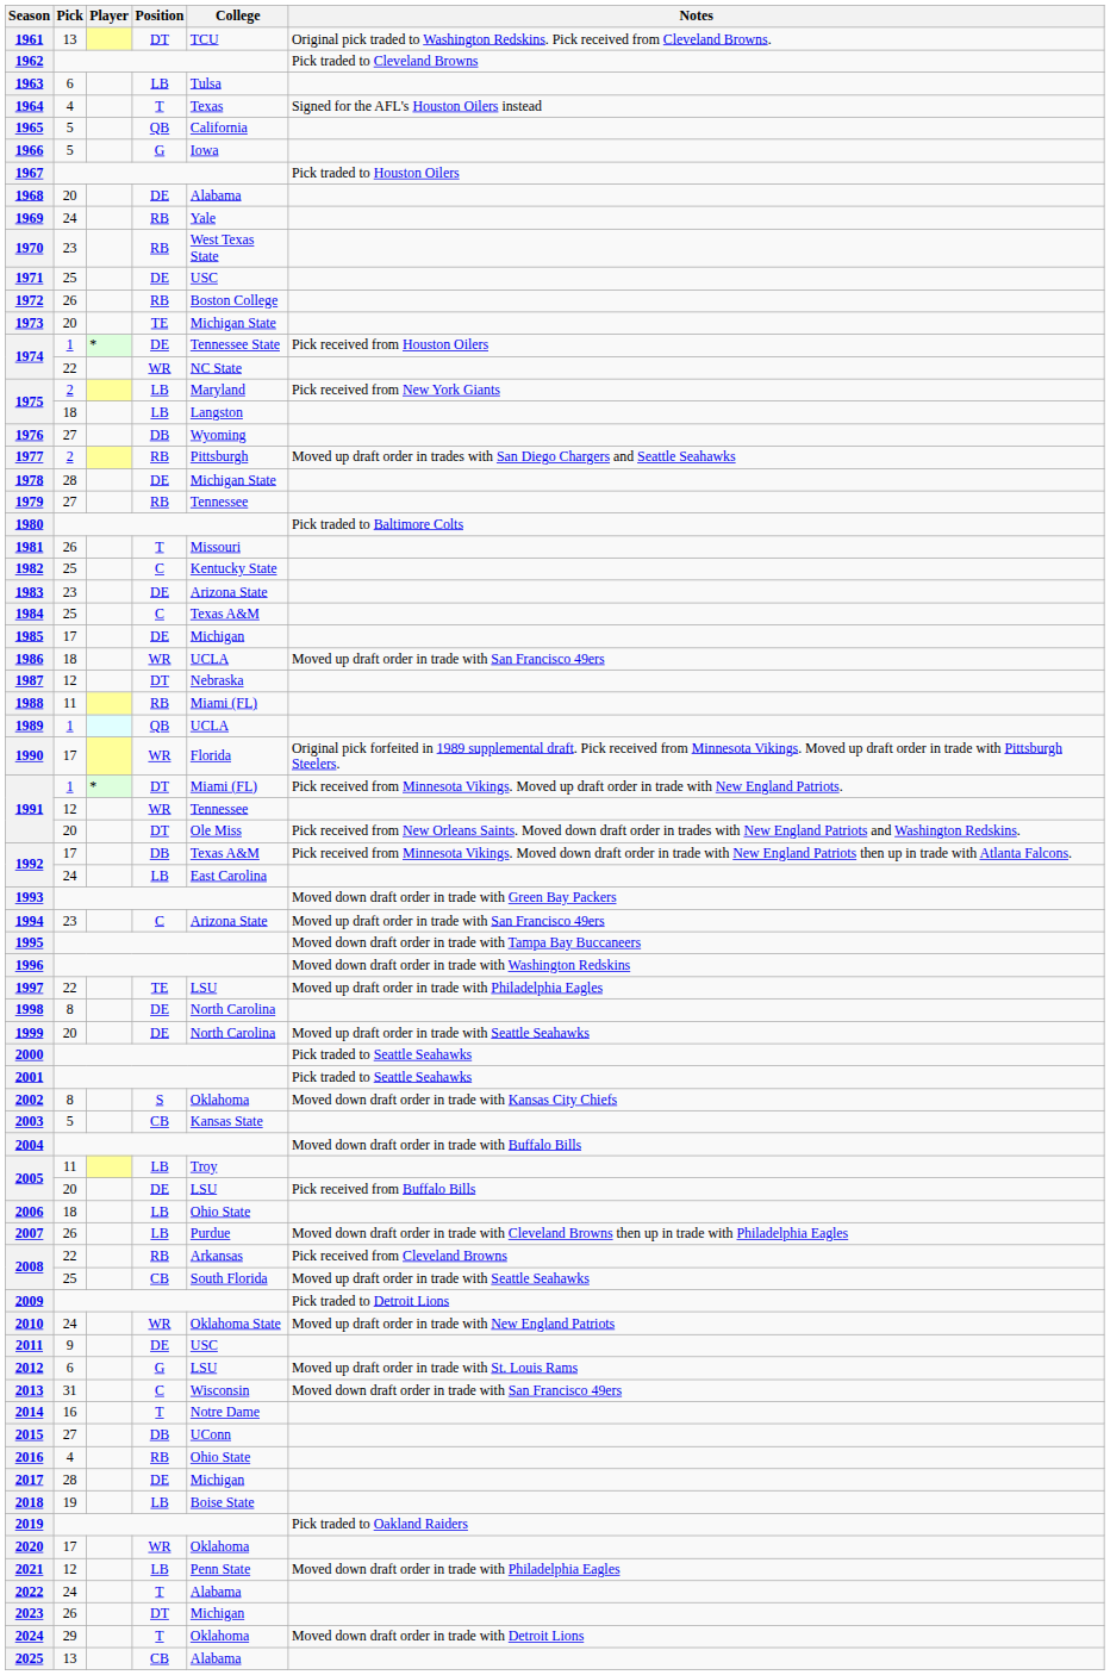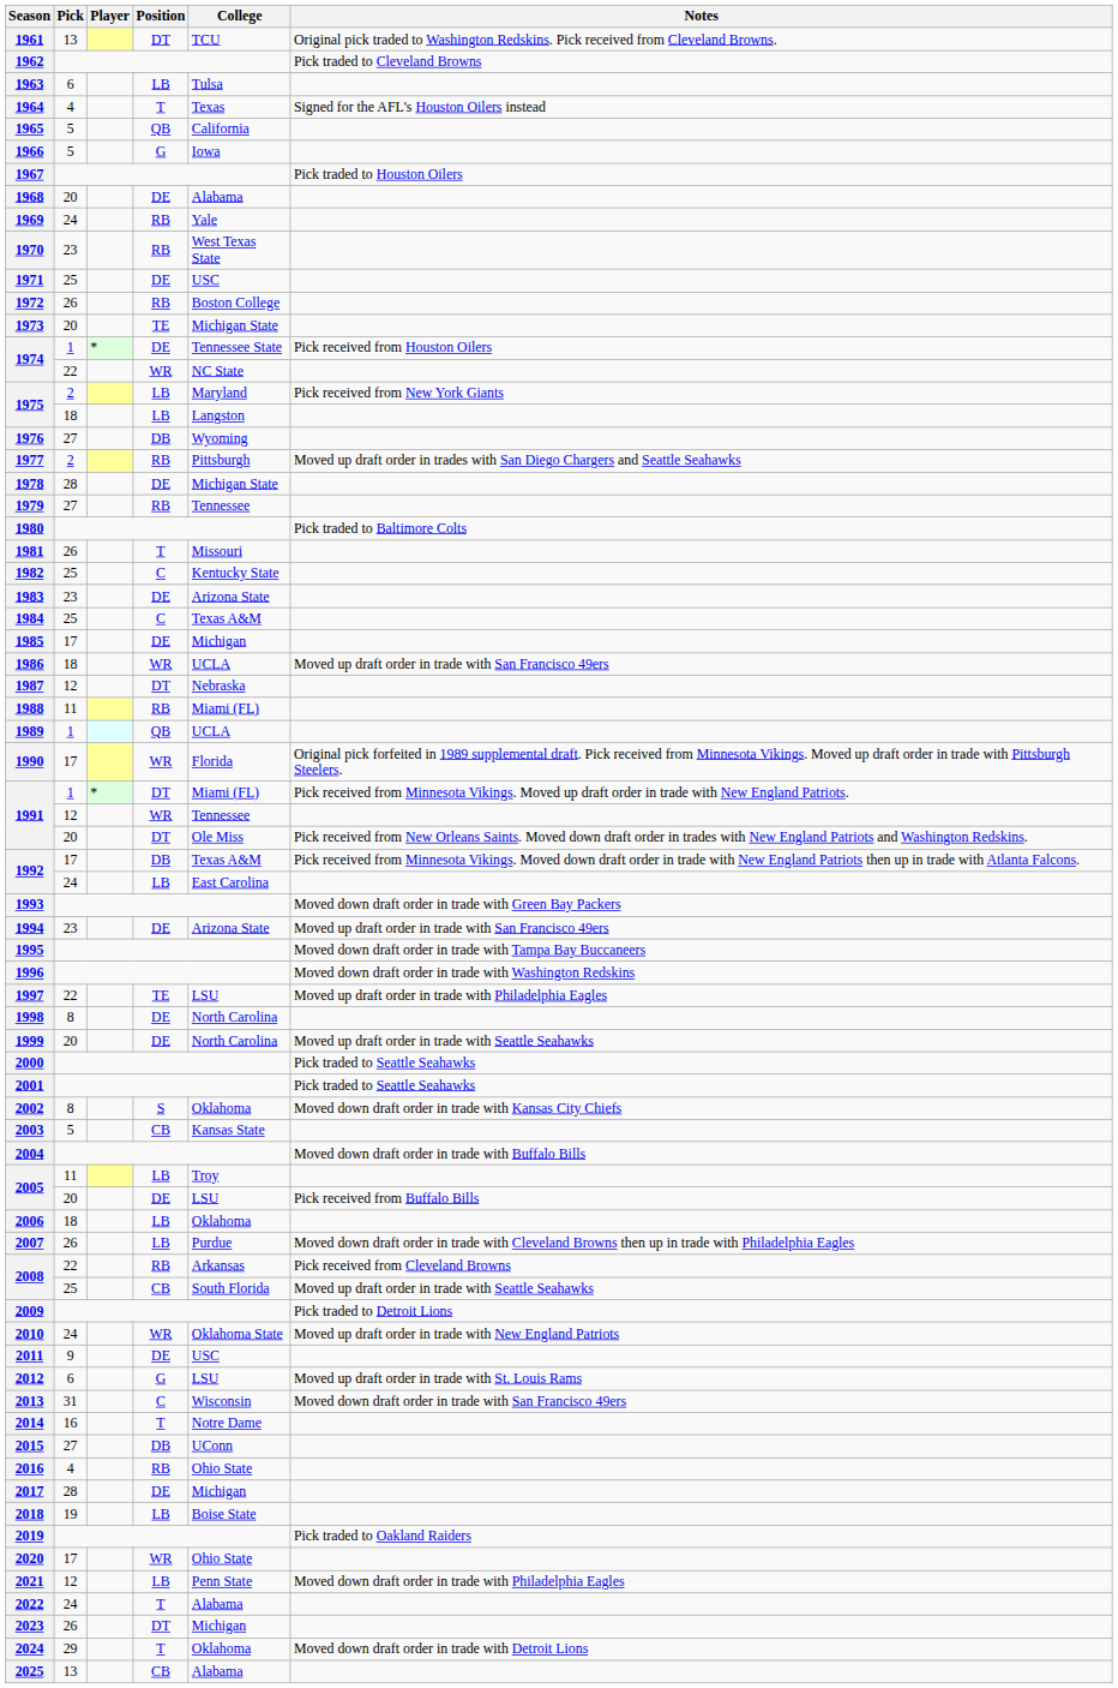 <table class="wikitable sortable">
 <tr>
 <th scope="col">Season</th>
 <th scope="col">Pick</th>
 <th scope="col">Player</th>
 <th scope="col">Position</th>
 <th scope="col">College</th>
 <th scope="col" class= "unsortable">Notes</th>
 </tr>
 <tr>
 <th scope="row"><a href='#'>1961</a></th>
 <td align="center">13</td>
 <td style="background-color:#FFFF99"></td>
 <td align="center"><a href='#'>DT</a></td>
 <td><a href='#'>TCU</a></td>
 <td>Original pick traded to <a href='#'>Washington Redskins</a>. Pick received from <a href='#'>Cleveland Browns</a>.</td>
 </tr>
 <tr>
 <th scope="row"><a href='#'>1962</a></th>
 <td colspan=4 align="center"><em></em></td>
 <td>Pick traded to <a href='#'>Cleveland Browns</a></td>
 </tr>
 <tr>
 <th scope="row"><a href='#'>1963</a></th>
 <td align="center">6</td>
 <td></td>
 <td align="center"><a href='#'>LB</a></td>
 <td><a href='#'>Tulsa</a></td>
 <td></td>
 </tr>
 <tr>
 <th scope="row"><a href='#'>1964</a></th>
 <td align="center">4</td>
 <td></td>
 <td align="center"><a href='#'>T</a></td>
 <td><a href='#'>Texas</a></td>
 <td>Signed for the AFL's <a href='#'>Houston Oilers</a> instead</td>
 </tr>
 <tr>
 <th scope="row"><a href='#'>1965</a></th>
 <td align="center">5</td>
 <td></td>
 <td align="center"><a href='#'>QB</a></td>
 <td><a href='#'>California</a></td>
 <td></td>
 </tr>
 <tr>
 <th scope="row"><a href='#'>1966</a></th>
 <td align="center">5</td>
 <td></td>
 <td align="center"><a href='#'>G</a></td>
 <td><a href='#'>Iowa</a></td>
 <td></td>
 </tr>
 <tr>
 <th scope="row"><a href='#'>1967</a></th>
 <td colspan=4 align="center"><em></em></td>
 <td>Pick traded to <a href='#'>Houston Oilers</a></td>
 </tr>
 <tr>
 <th scope="row"><a href='#'>1968</a></th>
 <td align="center">20</td>
 <td></td>
 <td align="center"><a href='#'>DE</a></td>
 <td><a href='#'>Alabama</a></td>
 <td></td>
 </tr>
 <tr>
 <th scope="row"><a href='#'>1969</a></th>
 <td align="center">24</td>
 <td></td>
 <td align="center"><a href='#'>RB</a></td>
 <td><a href='#'>Yale</a></td>
 <td></td>
 </tr>
 <tr>
 <th scope="row"><a href='#'>1970</a></th>
 <td align="center">23</td>
 <td></td>
 <td align="center"><a href='#'>RB</a></td>
 <td><a href='#'>West Texas State</a></td>
 <td></td>
 </tr>
 <tr>
 <th scope="row"><a href='#'>1971</a></th>
 <td align="center">25</td>
 <td></td>
 <td align="center"><a href='#'>DE</a></td>
 <td><a href='#'>USC</a></td>
 <td></td>
 </tr>
 <tr>
 <th scope="row"><a href='#'>1972</a></th>
 <td align="center">26</td>
 <td></td>
 <td align="center"><a href='#'>RB</a></td>
 <td><a href='#'>Boston College</a></td>
 <td></td>
 </tr>
 <tr>
 <th scope="row"><a href='#'>1973</a></th>
 <td align="center">20</td>
 <td></td>
 <td align="center"><a href='#'>TE</a></td>
 <td><a href='#'>Michigan State</a></td>
 <td></td>
 </tr>
 <tr>
 <th scope="rowgroup" rowspan="2"><a href='#'>1974</a></th>
 <td align="center"><a href='#'>1</a></td>
 <td style="background-color:#DDFFDD">*</td>
 <td align="center"><a href='#'>DE</a></td>
 <td><a href='#'>Tennessee State</a></td>
 <td>Pick received from <a href='#'>Houston Oilers</a></td>
 </tr>
 <tr>
 <td align="center">22</td>
 <td></td>
 <td align="center"><a href='#'>WR</a></td>
 <td><a href='#'>NC State</a></td>
 <td></td>
 </tr>
 <tr>
 <th scope="rowgroup" rowspan="2"><a href='#'>1975</a></th>
 <td align="center"><a href='#'>2</a></td>
 <td style="background-color:#FFFF99"></td>
 <td align="center"><a href='#'>LB</a></td>
 <td><a href='#'>Maryland</a></td>
 <td>Pick received from <a href='#'>New York Giants</a></td>
 </tr>
 <tr>
 <td align="center">18</td>
 <td></td>
 <td align="center"><a href='#'>LB</a></td>
 <td><a href='#'>Langston</a></td>
 <td></td>
 </tr>
 <tr>
 <th scope="row"><a href='#'>1976</a></th>
 <td align="center">27</td>
 <td></td>
 <td align="center"><a href='#'>DB</a></td>
 <td><a href='#'>Wyoming</a></td>
 <td></td>
 </tr>
 <tr>
 <th scope="row"><a href='#'>1977</a></th>
 <td align="center"><a href='#'>2</a></td>
 <td style="background-color:#FFFF99"></td>
 <td align="center"><a href='#'>RB</a></td>
 <td><a href='#'>Pittsburgh</a></td>
 <td>Moved up draft order in trades with <a href='#'>San Diego Chargers</a> and <a href='#'>Seattle Seahawks</a></td>
 </tr>
 <tr>
 <th scope="row"><a href='#'>1978</a></th>
 <td align="center">28</td>
 <td></td>
 <td align="center"><a href='#'>DE</a></td>
 <td><a href='#'>Michigan State</a></td>
 <td></td>
 </tr>
 <tr>
 <th scope="row"><a href='#'>1979</a></th>
 <td align="center">27</td>
 <td></td>
 <td align="center"><a href='#'>RB</a></td>
 <td><a href='#'>Tennessee</a></td>
 <td></td>
 </tr>
 <tr>
 <th scope="row"><a href='#'>1980</a></th>
 <td colspan=4 align="center"><em></em></td>
 <td>Pick traded to <a href='#'>Baltimore Colts</a></td>
 </tr>
 <tr>
 <th scope="row"><a href='#'>1981</a></th>
 <td align="center">26</td>
 <td></td>
 <td align="center"><a href='#'>T</a></td>
 <td><a href='#'>Missouri</a></td>
 <td></td>
 </tr>
 <tr>
 <th scope="row"><a href='#'>1982</a></th>
 <td align="center">25</td>
 <td></td>
 <td align="center"><a href='#'>C</a></td>
 <td><a href='#'>Kentucky State</a></td>
 <td></td>
 </tr>
 <tr>
 <th scope="row"><a href='#'>1983</a></th>
 <td align="center">23</td>
 <td></td>
 <td align="center"><a href='#'>DE</a></td>
 <td><a href='#'>Arizona State</a></td>
 <td></td>
 </tr>
 <tr>
 <th scope="row"><a href='#'>1984</a></th>
 <td align="center">25</td>
 <td></td>
 <td align="center"><a href='#'>C</a></td>
 <td><a href='#'>Texas A&M</a></td>
 <td></td>
 </tr>
 <tr>
 <th scope="row"><a href='#'>1985</a></th>
 <td align="center">17</td>
 <td></td>
 <td align="center"><a href='#'>DE</a></td>
 <td><a href='#'>Michigan</a></td>
 <td></td>
 </tr>
 <tr>
 <th scope="row"><a href='#'>1986</a></th>
 <td align="center">18</td>
 <td></td>
 <td align="center"><a href='#'>WR</a></td>
 <td><a href='#'>UCLA</a></td>
 <td>Moved up draft order in trade with <a href='#'>San Francisco 49ers</a></td>
 </tr>
 <tr>
 <th scope="row"><a href='#'>1987</a></th>
 <td align="center">12</td>
 <td></td>
 <td align="center"><a href='#'>DT</a></td>
 <td><a href='#'>Nebraska</a></td>
 <td></td>
 </tr>
 <tr>
 <th scope="row"><a href='#'>1988</a></th>
 <td align="center">11</td>
 <td style="background-color:#FFFF99"></td>
 <td align="center"><a href='#'>RB</a></td>
 <td><a href='#'>Miami (FL)</a></td>
 <td></td>
 </tr>
 <tr>
 <th scope="row"><a href='#'>1989</a></th>
 <td align="center"><a href='#'>1</a></td>
 <td style="background-color:#E0FFFF"></td>
 <td align="center"><a href='#'>QB</a></td>
 <td><a href='#'>UCLA</a></td>
 <td></td>
 </tr>
 <tr>
 <th scope="row"><a href='#'>1990</a></th>
 <td align="center">17</td>
 <td style="background-color:#FFFF99"></td>
 <td align="center"><a href='#'>WR</a></td>
 <td><a href='#'>Florida</a></td>
 <td>Original pick forfeited in <a href='#'>1989 supplemental draft</a>. Pick received from <a href='#'>Minnesota Vikings</a>. Moved up draft order in trade with <a href='#'>Pittsburgh Steelers</a>.</td>
 </tr>
 <tr>
 <th scope="rowgroup" rowspan="3"><a href='#'>1991</a></th>
 <td align="center"><a href='#'>1</a></td>
 <td style="background-color:#DDFFDD">*</td>
 <td align="center"><a href='#'>DT</a></td>
 <td><a href='#'>Miami (FL)</a></td>
 <td>Pick received from <a href='#'>Minnesota Vikings</a>. Moved up draft order in trade with <a href='#'>New England Patriots</a>.</td>
 </tr>
 <tr>
 <td align="center">12</td>
 <td></td>
 <td align="center"><a href='#'>WR</a></td>
 <td><a href='#'>Tennessee</a></td>
 <td></td>
 </tr>
 <tr>
 <td align="center">20</td>
 <td></td>
 <td align="center"><a href='#'>DT</a></td>
 <td><a href='#'>Ole Miss</a></td>
 <td>Pick received from <a href='#'>New Orleans Saints</a>. Moved down draft order in trades with <a href='#'>New England Patriots</a> and <a href='#'>Washington Redskins</a>.</td>
 </tr>
 <tr>
 <th scope="rowgroup" rowspan="2"><a href='#'>1992</a></th>
 <td align="center">17</td>
 <td></td>
 <td align="center"><a href='#'>DB</a></td>
 <td><a href='#'>Texas A&M</a></td>
 <td>Pick received from <a href='#'>Minnesota Vikings</a>. Moved down draft order in trade with <a href='#'>New England Patriots</a> then up in trade with <a href='#'>Atlanta Falcons</a>.</td>
 </tr>
 <tr>
 <td align="center">24</td>
 <td></td>
 <td align="center"><a href='#'>LB</a></td>
 <td><a href='#'>East Carolina</a></td>
 <td></td>
 </tr>
 <tr>
 <th scope="row"><a href='#'>1993</a></th>
 <td colspan=4 align="center"><em></em></td>
 <td>Moved down draft order in trade with <a href='#'>Green Bay Packers</a></td>
 </tr>
 <tr>
 <th scope="row"><a href='#'>1994</a></th>
 <td align="center">23</td>
 <td></td>
-<td align="center"><a href='#'>C</a></td>
+<td align="center"><a href='#'>DE</a></td>
 <td><a href='#'>Arizona State</a></td>
 <td>Moved up draft order in trade with <a href='#'>San Francisco 49ers</a></td>
 </tr>
 <tr>
 <th scope="row"><a href='#'>1995</a></th>
 <td colspan=4 align="center"><em></em></td>
 <td>Moved down draft order in trade with <a href='#'>Tampa Bay Buccaneers</a></td>
 </tr>
 <tr>
 <th scope="row"><a href='#'>1996</a></th>
 <td colspan=4 align="center"><em></em></td>
 <td>Moved down draft order in trade with <a href='#'>Washington Redskins</a></td>
 </tr>
 <tr>
 <th scope="row"><a href='#'>1997</a></th>
 <td align="center">22</td>
 <td></td>
 <td align="center"><a href='#'>TE</a></td>
 <td><a href='#'>LSU</a></td>
 <td>Moved up draft order in trade with <a href='#'>Philadelphia Eagles</a></td>
 </tr>
 <tr>
 <th scope="row"><a href='#'>1998</a></th>
 <td align="center">8</td>
 <td></td>
 <td align="center"><a href='#'>DE</a></td>
 <td><a href='#'>North Carolina</a></td>
 <td></td>
 </tr>
 <tr>
 <th scope="row"><a href='#'>1999</a></th>
 <td align="center">20</td>
 <td></td>
 <td align="center"><a href='#'>DE</a></td>
 <td><a href='#'>North Carolina</a></td>
 <td>Moved up draft order in trade with <a href='#'>Seattle Seahawks</a></td>
 </tr>
 <tr>
 <th scope="row"><a href='#'>2000</a></th>
 <td colspan=4 align="center"><em></em></td>
 <td>Pick traded to <a href='#'>Seattle Seahawks</a></td>
 </tr>
 <tr>
 <th scope="row"><a href='#'>2001</a></th>
 <td colspan=4 align="center"><em></em></td>
 <td>Pick traded to <a href='#'>Seattle Seahawks</a></td>
 </tr>
 <tr>
 <th scope="row"><a href='#'>2002</a></th>
 <td align="center">8</td>
 <td></td>
 <td align="center"><a href='#'>S</a></td>
 <td><a href='#'>Oklahoma</a></td>
 <td>Moved down draft order in trade with <a href='#'>Kansas City Chiefs</a></td>
 </tr>
 <tr>
 <th scope="row"><a href='#'>2003</a></th>
 <td align="center">5</td>
 <td></td>
 <td align="center"><a href='#'>CB</a></td>
 <td><a href='#'>Kansas State</a></td>
 <td></td>
 </tr>
 <tr>
 <th scope="row"><a href='#'>2004</a></th>
 <td colspan=4 align="center"><em></em></td>
 <td>Moved down draft order in trade with <a href='#'>Buffalo Bills</a></td>
 </tr>
 <tr>
 <th scope="rowgroup" rowspan="2"><a href='#'>2005</a></th>
 <td align="center">11</td>
 <td style="background-color:#FFFF99"></td>
 <td align="center"><a href='#'>LB</a></td>
 <td><a href='#'>Troy</a></td>
 <td></td>
 </tr>
 <tr>
 <td align="center">20</td>
 <td></td>
 <td align="center"><a href='#'>DE</a></td>
 <td><a href='#'>LSU</a></td>
 <td>Pick received from <a href='#'>Buffalo Bills</a></td>
 </tr>
 <tr>
 <th scope="row"><a href='#'>2006</a></th>
 <td align="center">18</td>
 <td></td>
 <td align="center"><a href='#'>LB</a></td>
-<td><a href='#'>Ohio State</a></td>
+<td><a href='#'>Oklahoma</a></td>
 <td></td>
 </tr>
 <tr>
 <th scope="row"><a href='#'>2007</a></th>
 <td align="center">26</td>
 <td></td>
 <td align="center"><a href='#'>LB</a></td>
 <td><a href='#'>Purdue</a></td>
 <td>Moved down draft order in trade with <a href='#'>Cleveland Browns</a> then up in trade with <a href='#'>Philadelphia Eagles</a></td>
 </tr>
 <tr>
 <th scope="rowgroup" rowspan="2"><a href='#'>2008</a></th>
 <td align="center">22</td>
 <td></td>
 <td align="center"><a href='#'>RB</a></td>
 <td><a href='#'>Arkansas</a></td>
 <td>Pick received from <a href='#'>Cleveland Browns</a></td>
 </tr>
 <tr>
 <td align="center">25</td>
 <td></td>
 <td align="center"><a href='#'>CB</a></td>
 <td><a href='#'>South Florida</a></td>
 <td>Moved up draft order in trade with <a href='#'>Seattle Seahawks</a></td>
 </tr>
 <tr>
 <th scope="row"><a href='#'>2009</a></th>
 <td colspan=4 align="center"><em></em></td>
 <td>Pick traded to <a href='#'>Detroit Lions</a></td>
 </tr>
 <tr>
 <th scope="row"><a href='#'>2010</a></th>
 <td align="center">24</td>
 <td></td>
 <td align="center"><a href='#'>WR</a></td>
 <td><a href='#'>Oklahoma State</a></td>
 <td>Moved up draft order in trade with <a href='#'>New England Patriots</a></td>
 </tr>
 <tr>
 <th scope="row"><a href='#'>2011</a></th>
 <td align="center">9</td>
 <td></td>
 <td align="center"><a href='#'>DE</a></td>
 <td><a href='#'>USC</a></td>
 <td></td>
 </tr>
 <tr>
 <th scope="row"><a href='#'>2012</a></th>
 <td align="center">6</td>
 <td></td>
 <td align="center"><a href='#'>G</a></td>
 <td><a href='#'>LSU</a></td>
 <td>Moved up draft order in trade with <a href='#'>St. Louis Rams</a></td>
 </tr>
 <tr>
 <th scope="row"><a href='#'>2013</a></th>
 <td align="center">31</td>
 <td></td>
 <td align="center"><a href='#'>C</a></td>
 <td><a href='#'>Wisconsin</a></td>
 <td>Moved down draft order in trade with <a href='#'>San Francisco 49ers</a></td>
 </tr>
 <tr>
 <th scope="row"><a href='#'>2014</a></th>
 <td align="center">16</td>
 <td></td>
 <td align="center"><a href='#'>T</a></td>
 <td><a href='#'>Notre Dame</a></td>
 <td></td>
 </tr>
 <tr>
 <th scope="row"><a href='#'>2015</a></th>
 <td align="center">27</td>
 <td></td>
 <td align="center"><a href='#'>DB</a></td>
 <td><a href='#'>UConn</a></td>
 <td></td>
 </tr>
 <tr>
 <th scope="row"><a href='#'>2016</a></th>
 <td align="center">4</td>
 <td></td>
 <td align="center"><a href='#'>RB</a></td>
 <td><a href='#'>Ohio State</a></td>
 <td></td>
 </tr>
 <tr>
 <th scope="row"><a href='#'>2017</a></th>
 <td align="center">28</td>
 <td></td>
 <td align="center"><a href='#'>DE</a></td>
 <td><a href='#'>Michigan</a></td>
 <td></td>
 </tr>
 <tr>
 <th scope="row"><a href='#'>2018</a></th>
 <td align="center">19</td>
 <td></td>
 <td align="center"><a href='#'>LB</a></td>
 <td><a href='#'>Boise State</a></td>
 <td></td>
 </tr>
 <tr>
 <th scope="row"><a href='#'>2019</a></th>
 <td colspan=4 align="center"><em></em></td>
 <td>Pick traded to <a href='#'>Oakland Raiders</a></td>
 </tr>
 <tr>
 <th scope="row"><a href='#'>2020</a></th>
 <td align="center">17</td>
 <td></td>
 <td align="center"><a href='#'>WR</a></td>
-<td><a href='#'>Oklahoma</a></td>
+<td><a href='#'>Ohio State</a></td>
 <td></td>
 </tr>
 <tr>
 <th scope="row"><a href='#'>2021</a></th>
 <td align="center">12</td>
 <td></td>
 <td align="center"><a href='#'>LB</a></td>
 <td><a href='#'>Penn State</a></td>
 <td>Moved down draft order in trade with <a href='#'>Philadelphia Eagles</a></td>
 </tr>
 <tr>
 <th scope="row"><a href='#'>2022</a></th>
 <td align="center">24</td>
 <td></td>
 <td align="center"><a href='#'>T</a></td>
 <td><a href='#'>Alabama</a></td>
 <td></td>
 </tr>
 <tr>
 <th scope="row"><a href='#'>2023</a></th>
 <td align="center">26</td>
 <td></td>
 <td align="center"><a href='#'>DT</a></td>
 <td><a href='#'>Michigan</a></td>
 <td></td>
 </tr>
 <tr>
 <th scope="row"><a href='#'>2024</a></th>
 <td align="center">29</td>
 <td></td>
 <td align="center"><a href='#'>T</a></td>
 <td><a href='#'>Oklahoma</a></td>
 <td>Moved down draft order in trade with <a href='#'>Detroit Lions</a></td>
 </tr>
 <tr>
 <th scope="row"><a href='#'>2025</a></th>
 <td align="center">13</td>
 <td></td>
 <td align="center"><a href='#'>CB</a></td>
 <td><a href='#'>Alabama</a></td>
 <td></td>
 </tr>
 </table>
